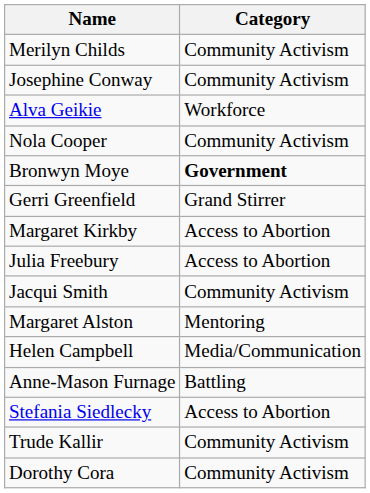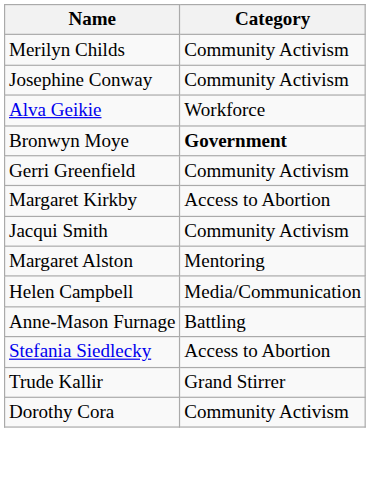 <table class="wikitable">
 <tr>
 <th>Name</th>
 <th>Category</th>
 </tr>
 <tr>
 <td>Merilyn Childs</td>
 <td>Community Activism</td>
 </tr>
 <tr>
 <td>Josephine Conway</td>
 <td>Community Activism</td>
 </tr>
 <tr>
 <td><a href='#'>Alva Geikie</a></td>
 <td>Workforce</td>
 </tr>
 <tr>
-<td>Nola Cooper</td>
-<td>Community Activism</td>
-</tr>
-<tr>
 <td>Bronwyn Moye</td>
 <td><strong>Government</strong></td>
 </tr>
 <tr>
 <td>Gerri Greenfield</td>
-<td>Grand Stirrer</td>
+<td>Community Activism</td>
 </tr>
 <tr>
 <td>Margaret Kirkby</td>
-<td>Access to Abortion</td>
-</tr>
-<tr>
-<td>Julia Freebury</td>
 <td>Access to Abortion</td>
 </tr>
 <tr>
 <td>Jacqui Smith</td>
 <td>Community Activism</td>
 </tr>
 <tr>
 <td>Margaret Alston</td>
 <td>Mentoring</td>
 </tr>
 <tr>
 <td>Helen Campbell</td>
 <td>Media/Communication</td>
 </tr>
 <tr>
 <td>Anne-Mason Furnage</td>
 <td>Battling</td>
 </tr>
 <tr>
 <td><a href='#'>Stefania Siedlecky</a></td>
 <td>Access to Abortion</td>
 </tr>
 <tr>
 <td>Trude Kallir</td>
-<td>Community Activism</td>
+<td>Grand Stirrer</td>
 </tr>
 <tr>
 <td>Dorothy Cora</td>
 <td>Community Activism</td>
 </tr>
 </table>
